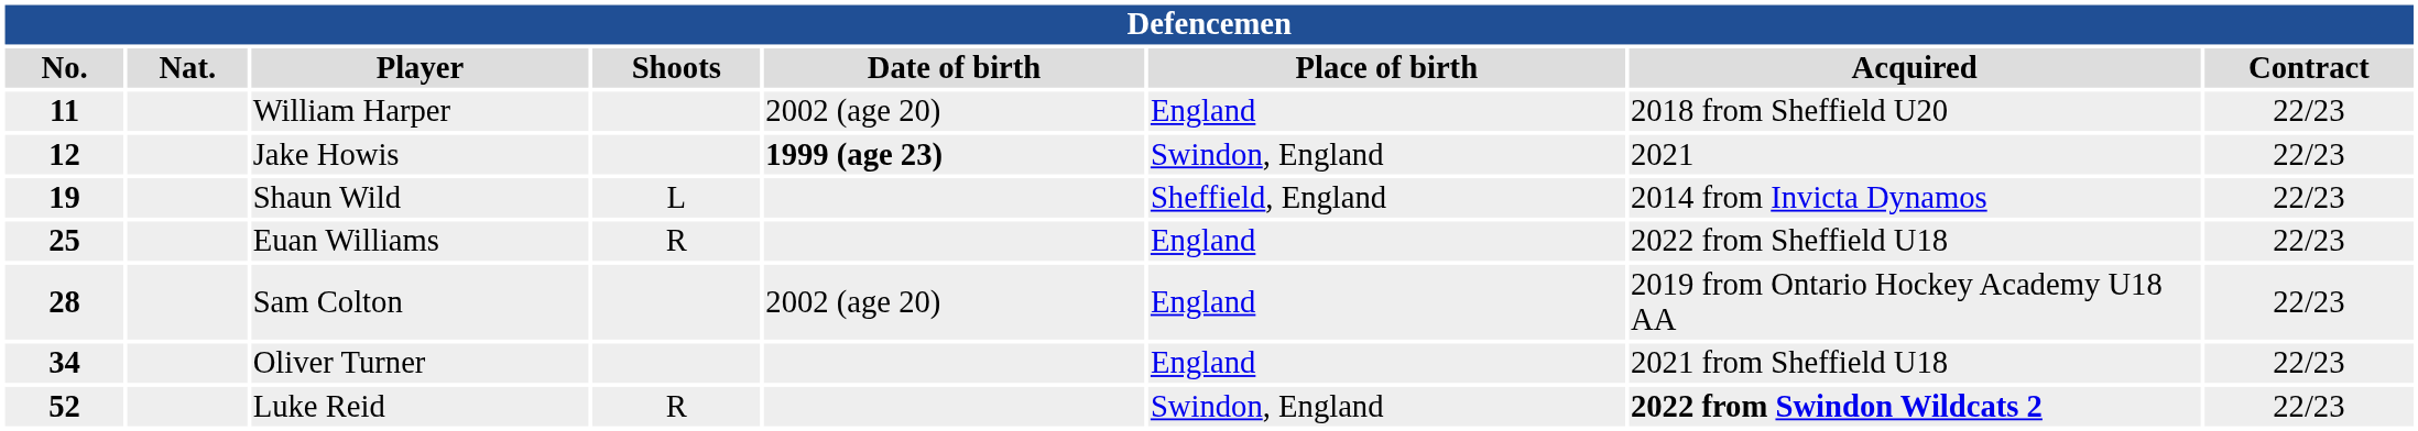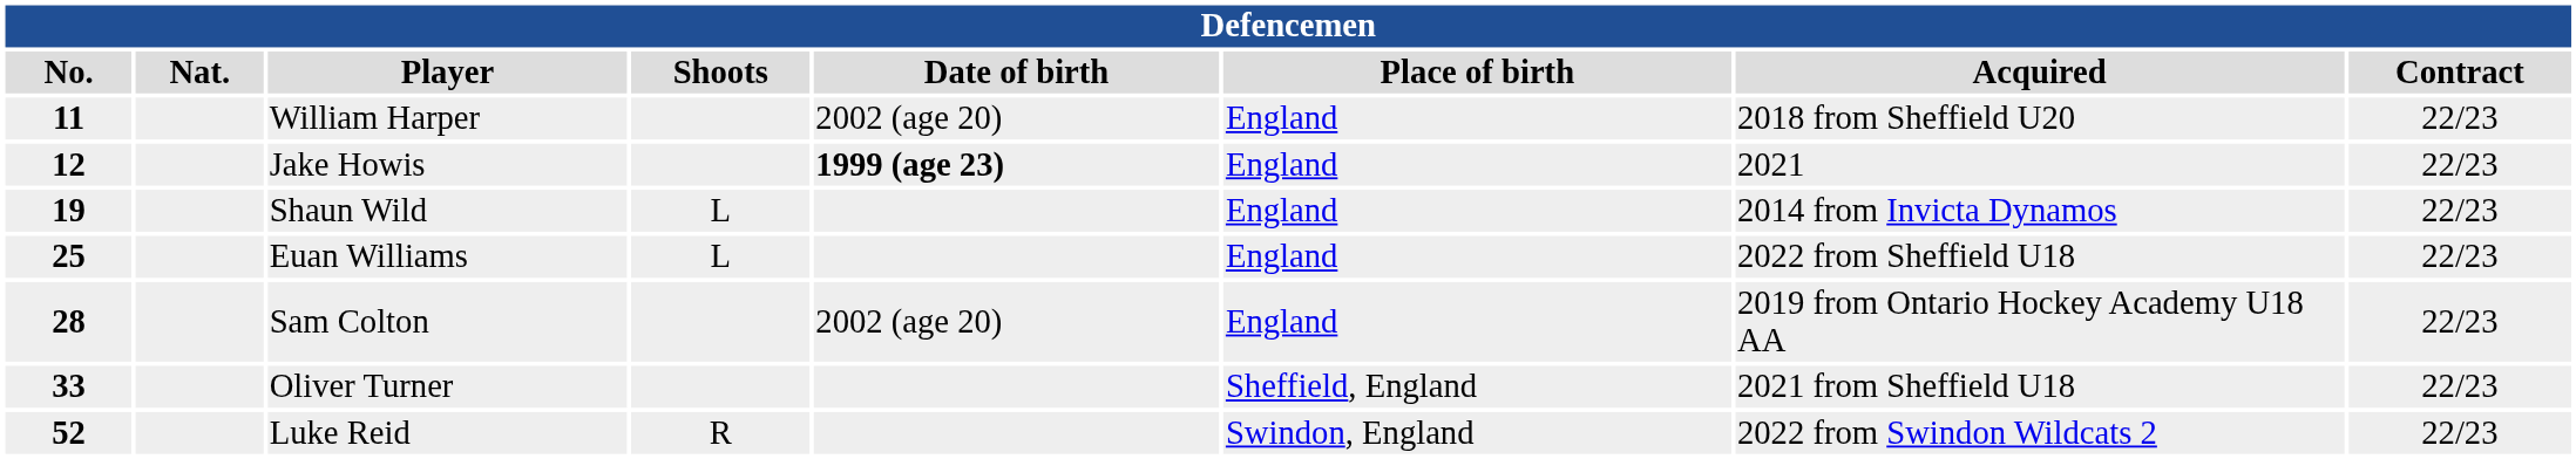 <table class="toccolours"  style="width:97%; clear:both; margin:1.5em auto; text-align:center;">
 <tr style="background:#ddd;">
 <th colspan="10" style="background:#204f95; color:#ffffff;” ">Defencemen</th>
 </tr>
 <tr style="background:#ddd;">
 <th width=5%>No.</th>
 <th width=5%>Nat.</th>
 <th !width=22%>Player</th>
 <th width=7%>Shoots</th>
 <th width=16%>Date of birth</th>
 <th width=20%>Place of birth</th>
 <th width=24%>Acquired</th>
 <td><strong>Contract</strong></td>
 </tr>
 <tr style="background:#eee;">
 <td><strong>11</strong></td>
 <td></td>
 <td align=left>William Harper</td>
 <td></td>
 <td align=left>2002 (age 20)</td>
 <td align=left><a href='#'>England</a></td>
 <td align=left>2018 from Sheffield U20</td>
 <td>22/23</td>
 </tr>
 <tr style="background:#eee;">
 <td><strong>12</strong></td>
 <td></td>
 <td align=left>Jake Howis</td>
 <td></td>
 <td align=left><strong>1999 (age 23)</strong></td>
-<td align=left><a href='#'>Swindon</a>, England</td>
+<td align=left><a href='#'>England</a></td>
 <td align=left>2021</td>
 <td>22/23</td>
 </tr>
 <tr style="background:#eee;">
 <td><strong>19</strong></td>
 <td></td>
 <td align=left>Shaun Wild</td>
 <td>L</td>
 <td align=left></td>
-<td align=left><a href='#'>Sheffield</a>, England</td>
+<td align=left><a href='#'>England</a></td>
 <td align=left>2014 from <a href='#'>Invicta Dynamos</a></td>
 <td>22/23</td>
 </tr>
 <tr style="background:#eee;">
 <td><strong>25</strong></td>
 <td></td>
 <td align=left>Euan Williams</td>
-<td>R</td>
+<td>L</td>
 <td align=left></td>
 <td align=left><a href='#'>England</a></td>
 <td align=left>2022 from Sheffield U18</td>
 <td>22/23</td>
 </tr>
 <tr style="background:#eee;">
 <td><strong>28</strong></td>
 <td></td>
 <td align=left>Sam Colton</td>
 <td></td>
 <td align=left>2002 (age 20)</td>
 <td align=left><a href='#'>England</a></td>
 <td align=left>2019 from Ontario Hockey Academy U18 AA</td>
 <td>22/23</td>
 </tr>
 <tr style="background:#eee;">
-<td><strong>34</strong></td>
+<td><strong>33</strong></td>
 <td></td>
 <td align=left>Oliver Turner</td>
 <td></td>
 <td align=left></td>
-<td align=left><a href='#'>England</a></td>
+<td align=left><a href='#'>Sheffield</a>, England</td>
 <td align=left>2021 from Sheffield U18</td>
 <td>22/23</td>
 </tr>
 <tr style="background:#eee;">
 <td><strong>52</strong></td>
 <td></td>
 <td align=left>Luke Reid</td>
 <td>R</td>
 <td align=left></td>
 <td align=left><a href='#'>Swindon</a>, England</td>
-<td align=left><strong>2022 from <a href='#'>Swindon Wildcats 2</a></strong></td>
+<td align=left>2022 from <a href='#'>Swindon Wildcats 2</a></td>
 <td>22/23</td>
 </tr>
 </table>
